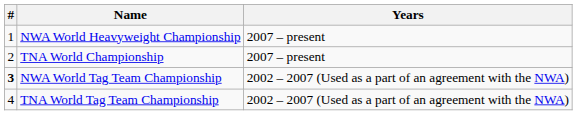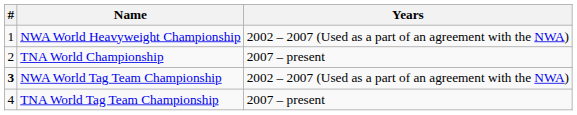 <table class="wikitable">
 <tr>
 <th>#</th>
 <th>Name</th>
 <th>Years</th>
 </tr>
 <tr>
 <td>1</td>
 <td><a href='#'>NWA World Heavyweight Championship</a></td>
-<td>2007 – present</td>
+<td>2002 – 2007 (Used as a part of an agreement with the <a href='#'>NWA</a>)</td>
 </tr>
 <tr>
 <td>2</td>
 <td><a href='#'>TNA World Championship</a></td>
 <td>2007 – present</td>
 </tr>
 <tr>
 <td><strong>3</strong></td>
 <td><a href='#'>NWA World Tag Team Championship</a></td>
 <td>2002 – 2007 (Used as a part of an agreement with the <a href='#'>NWA</a>)</td>
 </tr>
 <tr>
 <td>4</td>
 <td><a href='#'>TNA World Tag Team Championship</a></td>
-<td>2002 – 2007 (Used as a part of an agreement with the <a href='#'>NWA</a>)</td>
+<td>2007 – present</td>
 </tr>
 </table>
